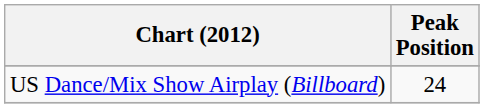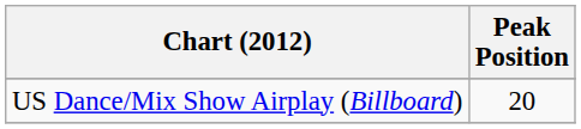 <table class="wikitable sortable">
 <tr>
 <th align="center">Chart (2012)</th>
 <th align="center">Peak<br>Position</th>
 </tr>
 <tr>
 </tr>
 <tr>
 <td>US <a href='#'>Dance/Mix Show Airplay</a> (<em><a href='#'>Billboard</a></em>)</td>
-<td style="text-align:center;">24</td>
+<td style="text-align:center;">20</td>
 </tr>
 <tr>
 </tr>
 </table>
